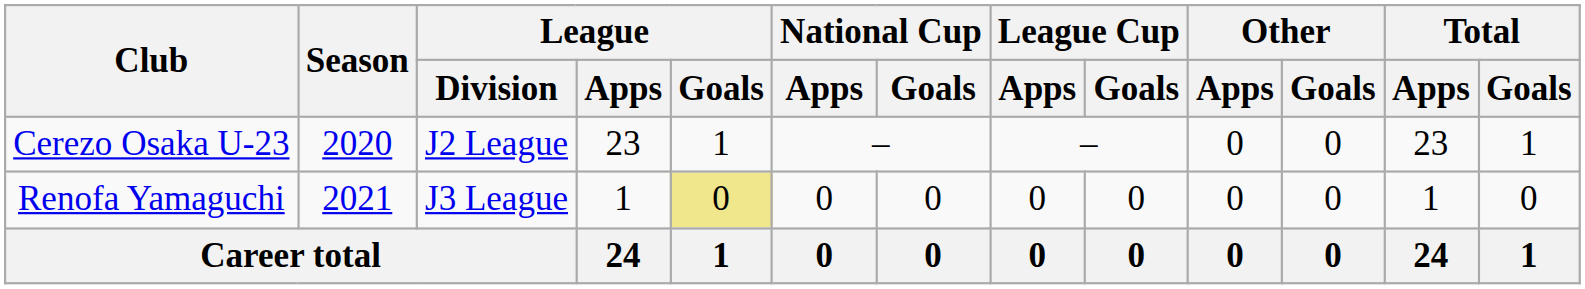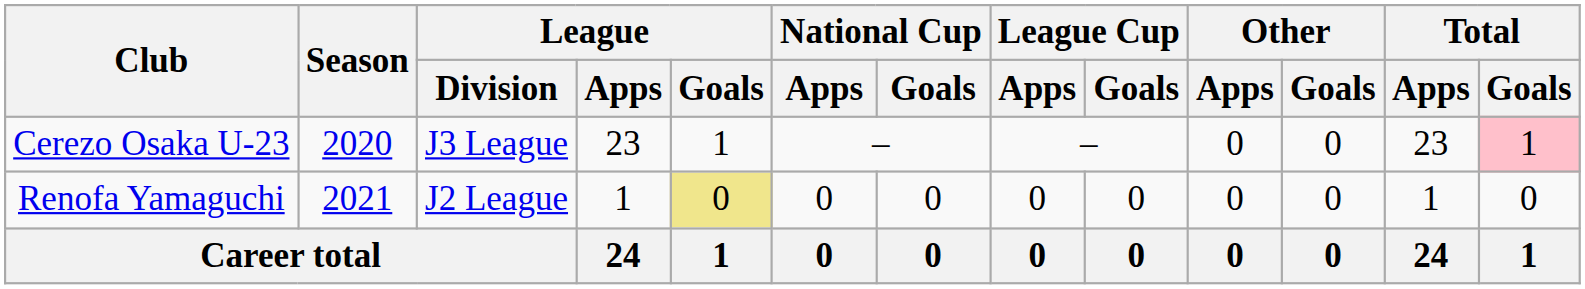 <table class="wikitable" style="text-align: center">
 <tr>
 <th rowspan="2">Club</th>
 <th rowspan="2">Season</th>
 <th colspan="3">League</th>
 <th colspan="2">National Cup</th>
 <th colspan="2">League Cup</th>
 <th colspan="2">Other</th>
 <th colspan="2">Total</th>
 </tr>
 <tr>
 <th>Division</th>
 <th>Apps</th>
 <th>Goals</th>
 <th>Apps</th>
 <th>Goals</th>
 <th>Apps</th>
 <th>Goals</th>
 <th>Apps</th>
 <th>Goals</th>
 <th>Apps</th>
 <th>Goals</th>
 </tr>
 <tr>
 <td><a href='#'>Cerezo Osaka U-23</a></td>
 <td><a href='#'>2020</a></td>
-<td><a href='#'>J2 League</a></td>
+<td><a href='#'>J3 League</a></td>
 <td>23</td>
 <td>1</td>
 <td colspan="2">–</td>
 <td colspan="2">–</td>
 <td>0</td>
 <td>0</td>
 <td>23</td>
-<td>1</td>
+<td style="background: pink;">1</td>
 </tr>
 <tr>
 <td><a href='#'>Renofa Yamaguchi</a></td>
 <td><a href='#'>2021</a></td>
-<td><a href='#'>J3 League</a></td>
+<td><a href='#'>J2 League</a></td>
 <td>1</td>
 <td style="background: khaki;">0</td>
 <td>0</td>
 <td>0</td>
 <td>0</td>
 <td>0</td>
 <td>0</td>
 <td>0</td>
 <td>1</td>
 <td>0</td>
 </tr>
 <tr>
 <th colspan=3>Career total</th>
 <th>24</th>
 <th>1</th>
 <th>0</th>
 <th>0</th>
 <th>0</th>
 <th>0</th>
 <th>0</th>
 <th>0</th>
 <th>24</th>
 <th>1</th>
 </tr>
 </table>
